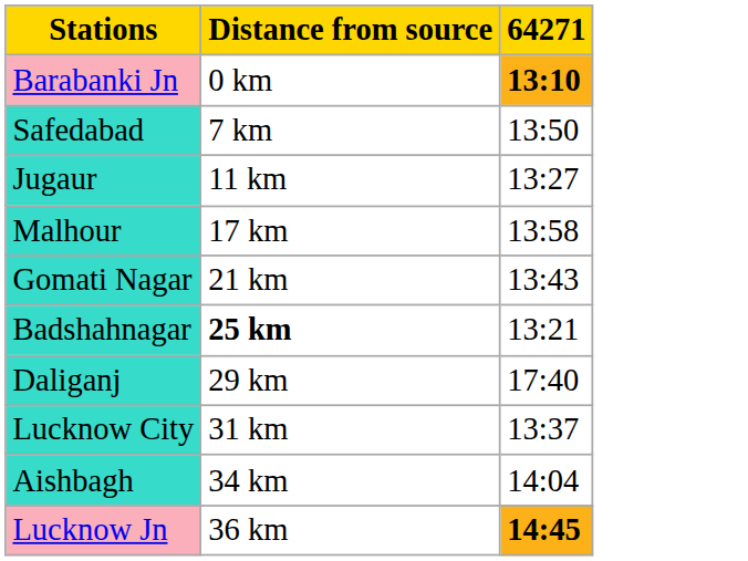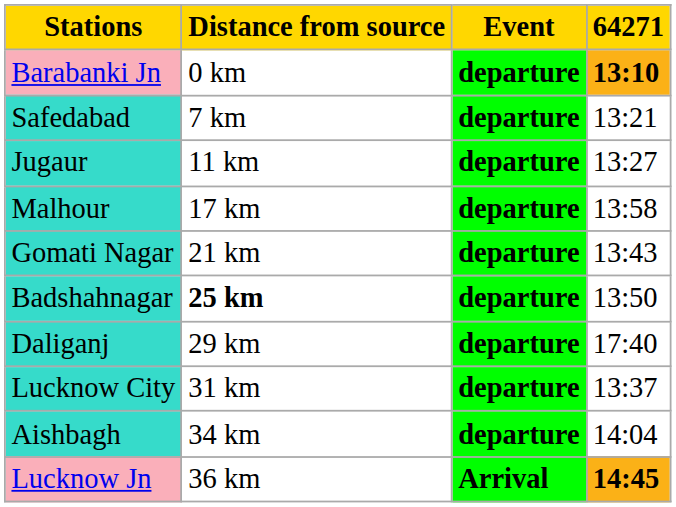 <table class="wikitable sortable" style="background:#ffffff;">
 <tr>
 <th style="background-color:#FFD700">Stations</th>
 <th ! style="background-color:#FFD700">Distance from source</th>
+<th ! style="background-color:#FFD700">Event</th>
 <th ! style="background-color:#FFD700">64271</th>
 </tr>
 <tr>
 <td align="left" style="background-color:#FAAFBA"><a href='#'>Barabanki Jn</a></td>
 <td align="left">0 km</td>
+<td align="left" style="background-color:#00FF00"><strong>departure</strong></td>
 <td align="left" style="background-color:#FBB117"><strong>13:10</strong></td>
 </tr>
 <tr>
 <td align="left"  style="background-color:#36DBCA">Safedabad</td>
 <td align="left">7 km</td>
-<td align="left">13:50</td>
+<td align="left" style="background-color:#00FF00"><strong>departure</strong></td>
+<td align="left">13:21</td>
 </tr>
 <tr>
 <td align="left"  style="background-color:#36DBCA">Jugaur</td>
 <td align="left">11 km</td>
+<td align="left" style="background-color:#00FF00"><strong>departure</strong></td>
 <td align="left">13:27</td>
 </tr>
 <tr>
 <td align="left"   style="background-color:#36DBCA">Malhour</td>
 <td align="left">17 km</td>
+<td align="left" style="background-color:#00FF00"><strong>departure</strong></td>
 <td align="left">13:58</td>
 </tr>
 <tr>
 <td align="left"  style="background-color:#36DBCA">Gomati Nagar</td>
 <td align="left">21 km</td>
+<td align="left" style="background-color:#00FF00"><strong>departure</strong></td>
 <td align="left">13:43</td>
 </tr>
 <tr>
 <td align="left"   style="background-color:#36DBCA">Badshahnagar</td>
 <td align="left"><strong>25 km</strong></td>
-<td align="left">13:21</td>
+<td align="left" style="background-color:#00FF00"><strong>departure</strong></td>
+<td align="left">13:50</td>
 </tr>
 <tr>
 <td align="left"  style="background-color:#36DBCA">Daliganj</td>
 <td align="left">29 km</td>
+<td align="left" style="background-color:#00FF00"><strong>departure</strong></td>
 <td align="left">17:40</td>
 </tr>
 <tr>
 <td align="left"   style="background-color:#36DBCA">Lucknow City</td>
 <td align="left">31 km</td>
+<td align="left" style="background-color:#00FF00"><strong>departure</strong></td>
 <td align="left">13:37</td>
 </tr>
 <tr>
 <td align="left"   style="background-color:#36DBCA">Aishbagh</td>
 <td align="left">34 km</td>
+<td align="left" style="background-color:#00FF00"><strong>departure</strong></td>
 <td align="left">14:04</td>
 </tr>
 <tr>
 <td align="left" style="background-color:#FAAFBA"><a href='#'>Lucknow Jn</a></td>
 <td align="left">36 km</td>
+<td align="left" style="background-color:#00FF00"><strong>Arrival</strong></td>
 <td align="left" style="background-color:#FBB117"><strong>14:45</strong></td>
 </tr>
 </table>
